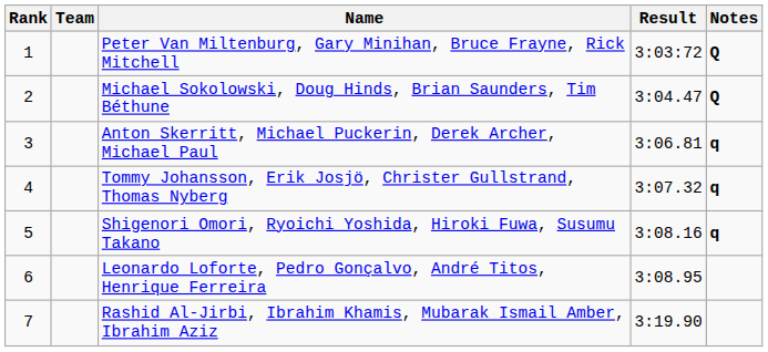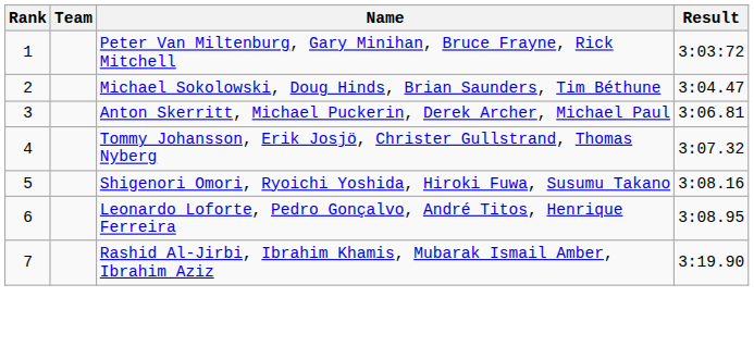 <table class="sortable wikitable">
 <tr>
 <th>Rank</th>
 <th>Team</th>
 <th>Name</th>
 <th>Result</th>
-<th>Notes</th>
 </tr>
 <tr>
 <td align="center">1</td>
 <td></td>
 <td><a href='#'>Peter Van Miltenburg</a>, <a href='#'>Gary Minihan</a>, <a href='#'>Bruce Frayne</a>, <a href='#'>Rick Mitchell</a></td>
 <td>3:03:72</td>
-<td><strong>Q</strong></td>
 </tr>
 <tr>
 <td align="center">2</td>
 <td></td>
 <td><a href='#'>Michael Sokolowski</a>, <a href='#'>Doug Hinds</a>, <a href='#'>Brian Saunders</a>, <a href='#'>Tim Béthune</a></td>
 <td>3:04.47</td>
-<td><strong>Q</strong></td>
 </tr>
 <tr>
 <td align="center">3</td>
 <td></td>
 <td><a href='#'>Anton Skerritt</a>, <a href='#'>Michael Puckerin</a>, <a href='#'>Derek Archer</a>, <a href='#'>Michael Paul</a></td>
 <td>3:06.81</td>
-<td><strong>q</strong></td>
 </tr>
 <tr>
 <td align="center">4</td>
 <td></td>
 <td><a href='#'>Tommy Johansson</a>, <a href='#'>Erik Josjö</a>, <a href='#'>Christer Gullstrand</a>, <a href='#'>Thomas Nyberg</a></td>
 <td>3:07.32</td>
-<td><strong>q</strong></td>
 </tr>
 <tr>
 <td align="center">5</td>
 <td></td>
 <td><a href='#'>Shigenori Omori</a>, <a href='#'>Ryoichi Yoshida</a>, <a href='#'>Hiroki Fuwa</a>, <a href='#'>Susumu Takano</a></td>
 <td>3:08.16</td>
-<td><strong>q</strong></td>
 </tr>
 <tr>
 <td align="center">6</td>
 <td></td>
 <td><a href='#'>Leonardo Loforte</a>, <a href='#'>Pedro Gonçalvo</a>, <a href='#'>André Titos</a>, <a href='#'>Henrique Ferreira</a></td>
 <td>3:08.95</td>
-<td></td>
 </tr>
 <tr>
 <td align="center">7</td>
 <td></td>
 <td><a href='#'>Rashid Al-Jirbi</a>, <a href='#'>Ibrahim Khamis</a>, <a href='#'>Mubarak Ismail Amber</a>, <a href='#'>Ibrahim Aziz</a></td>
 <td>3:19.90</td>
-<td></td>
 </tr>
 </table>
